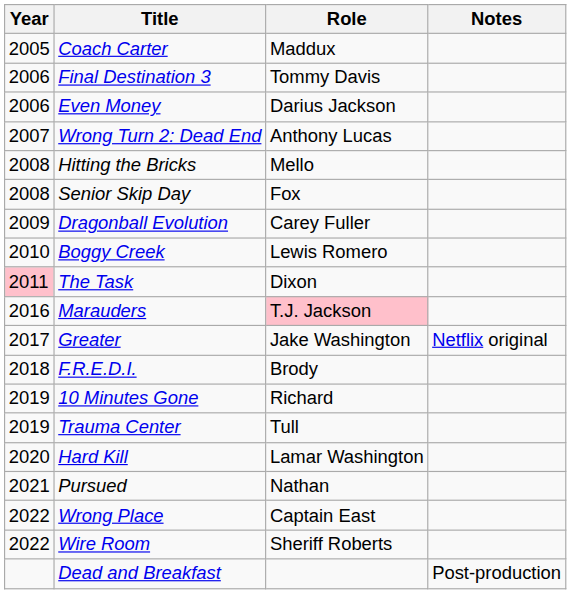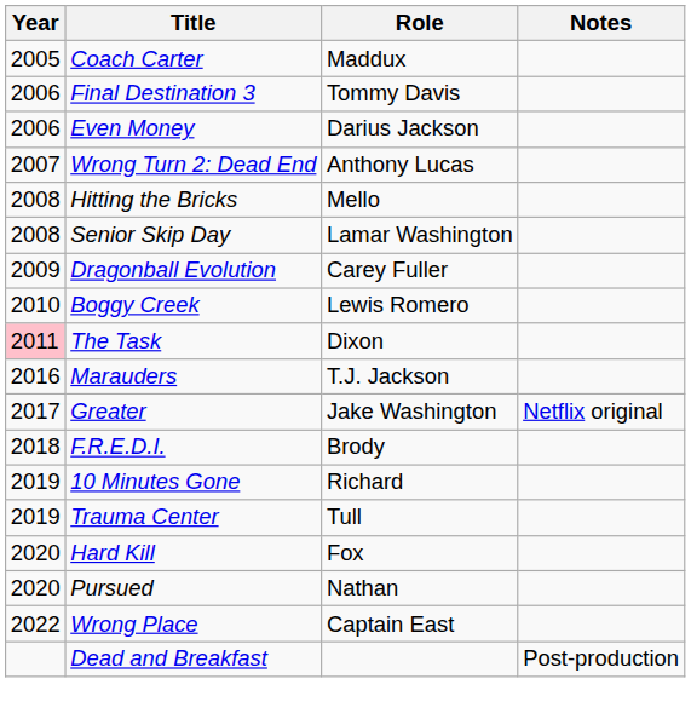 <table class="wikitable">
 <tr>
 <th>Year</th>
 <th>Title</th>
 <th>Role</th>
 <th>Notes</th>
 </tr>
 <tr>
 <td>2005</td>
 <td><em><a href='#'>Coach Carter</a></em></td>
 <td>Maddux</td>
 <td></td>
 </tr>
 <tr>
 <td>2006</td>
 <td><em><a href='#'>Final Destination 3</a></em></td>
 <td>Tommy Davis</td>
 <td></td>
 </tr>
 <tr>
 <td>2006</td>
 <td><a href='#'><em>Even Money</em></a></td>
 <td>Darius Jackson</td>
 <td></td>
 </tr>
 <tr>
 <td>2007</td>
 <td><em><a href='#'>Wrong Turn 2: Dead End</a></em></td>
 <td>Anthony Lucas</td>
 <td></td>
 </tr>
 <tr>
 <td>2008</td>
 <td><em>Hitting the Bricks</em></td>
 <td>Mello</td>
 <td></td>
 </tr>
 <tr>
 <td>2008</td>
 <td><em>Senior Skip Day</em></td>
-<td>Fox</td>
+<td>Lamar Washington</td>
 <td></td>
 </tr>
 <tr>
 <td>2009</td>
 <td><em><a href='#'>Dragonball Evolution</a></em></td>
 <td>Carey Fuller</td>
 <td></td>
 </tr>
 <tr>
 <td>2010</td>
 <td><em><a href='#'>Boggy Creek</a></em></td>
 <td>Lewis Romero</td>
 <td></td>
 </tr>
 <tr>
 <td style="background: pink;">2011</td>
 <td><a href='#'><em>The Task</em></a></td>
 <td>Dixon</td>
 <td></td>
 </tr>
 <tr>
 <td>2016</td>
 <td><a href='#'><em>Marauders</em></a></td>
-<td style="background: pink;">T.J. Jackson</td>
+<td>T.J. Jackson</td>
 <td></td>
 </tr>
 <tr>
 <td>2017</td>
 <td><a href='#'><em>Greater</em></a></td>
 <td>Jake Washington</td>
 <td><a href='#'>Netflix</a> original</td>
 </tr>
 <tr>
 <td>2018</td>
 <td><em><a href='#'>F.R.E.D.I.</a></em></td>
 <td>Brody</td>
 <td></td>
 </tr>
 <tr>
 <td>2019</td>
 <td><em><a href='#'>10 Minutes Gone</a></em></td>
 <td>Richard</td>
 <td></td>
 </tr>
 <tr>
 <td>2019</td>
 <td><a href='#'><em>Trauma Center</em></a></td>
 <td>Tull</td>
 <td></td>
 </tr>
 <tr>
 <td>2020</td>
 <td><em><a href='#'>Hard Kill</a></em></td>
-<td>Lamar Washington</td>
+<td>Fox</td>
 <td></td>
 </tr>
 <tr>
-<td>2021</td>
+<td>2020</td>
 <td><em>Pursued</em></td>
 <td>Nathan</td>
 <td></td>
 </tr>
 <tr>
 <td>2022</td>
 <td><em><a href='#'>Wrong Place</a></em></td>
 <td>Captain East</td>
 <td></td>
 </tr>
 <tr>
-<td>2022</td>
-<td><em><a href='#'>Wire Room</a></em></td>
-<td>Sheriff Roberts</td>
-<td></td>
-</tr>
-<tr>
 <td></td>
 <td><em><a href='#'>Dead and Breakfast</a></em></td>
 <td></td>
 <td>Post-production</td>
 </tr>
 </table>
